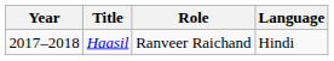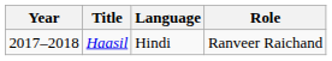 <table class="wikitable plainrowheaders">
 <tr>
 <th scole="col">Year</th>
 <th scole="col">Title</th>
+<th scole="col">Language</th>
 <th scole="col">Role</th>
-<th scole="col">Language</th>
 </tr>
 <tr>
 <td>2017–2018</td>
 <td><em><a href='#'>Haasil</a></em></td>
+<td>Hindi</td>
 <td>Ranveer Raichand</td>
-<td>Hindi</td>
 </tr>
 </table>
